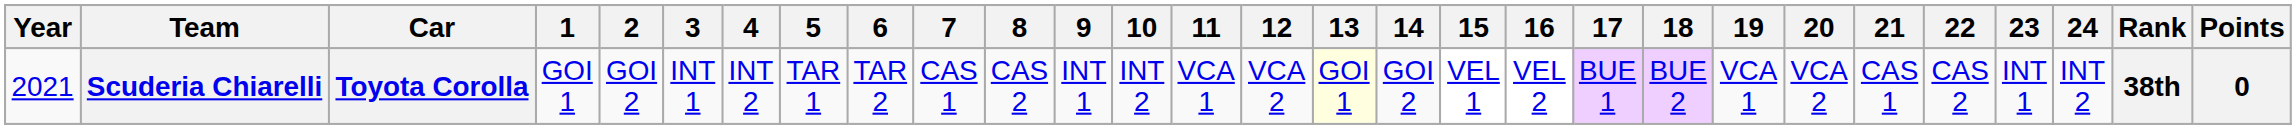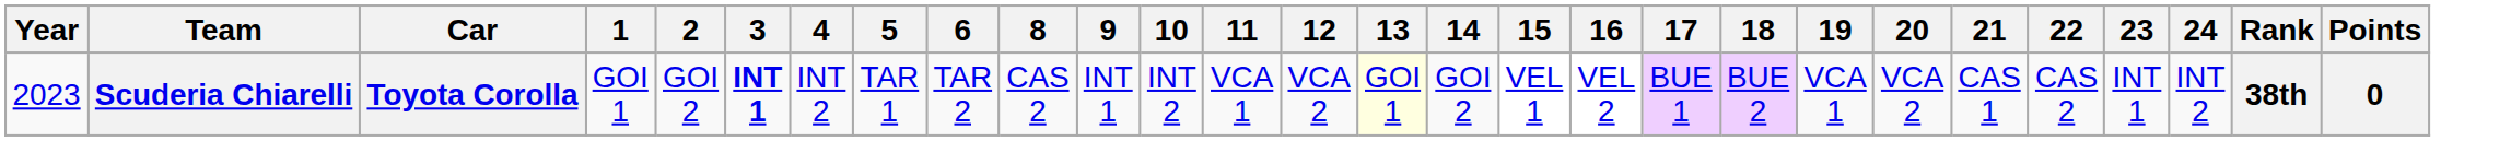 <table class="wikitable" style="text-align:center; font-size:85%">
 <tr>
 <th>Year</th>
 <th>Team</th>
 <th>Car</th>
 <th>1</th>
 <th>2</th>
 <th>3</th>
 <th>4</th>
 <th>5</th>
 <th>6</th>
-<th>7</th>
 <th>8</th>
 <th>9</th>
 <th>10</th>
 <th>11</th>
 <th>12</th>
 <th>13</th>
 <th>14</th>
 <th>15</th>
 <th>16</th>
 <th>17</th>
 <th>18</th>
 <th>19</th>
 <th>20</th>
 <th>21</th>
 <th>22</th>
 <th>23</th>
 <th>24</th>
 <th>Rank</th>
 <th>Points</th>
 </tr>
 <tr>
-<td><a href='#'>2021</a></td>
+<td><a href='#'>2023</a></td>
 <th nowrap><a href='#'>Scuderia Chiarelli</a></th>
 <th nowrap><a href='#'>Toyota Corolla</a></th>
 <td><a href='#'>GOI<br>1</a></td>
 <td><a href='#'>GOI<br>2</a></td>
-<td><a href='#'>INT<br>1</a></td>
+<td><strong><a href='#'>INT<br>1</a></strong></td>
 <td><a href='#'>INT<br>2</a></td>
 <td><a href='#'>TAR<br>1</a></td>
 <td><a href='#'>TAR<br>2</a></td>
-<td><a href='#'>CAS<br>1</a></td>
 <td><a href='#'>CAS<br>2</a></td>
 <td><a href='#'>INT<br>1</a></td>
 <td><a href='#'>INT<br>2</a></td>
 <td><a href='#'>VCA<br>1</a></td>
 <td><a href='#'>VCA<br>2</a></td>
 <td style="background: lightyellow;"><a href='#'>GOI<br>1</a></td>
 <td><a href='#'>GOI<br>2</a></td>
 <td style="background:#FFFFFF;"><a href='#'>VEL<br>1</a><br></td>
 <td style="background:#FFFFFF;"><a href='#'>VEL<br>2</a><br></td>
 <td style="background:#EFCFFF;"><a href='#'>BUE<br>1</a><br></td>
 <td style="background:#EFCFFF;"><a href='#'>BUE<br>2</a><br></td>
 <td><a href='#'>VCA<br>1</a></td>
 <td><a href='#'>VCA<br>2</a></td>
 <td><a href='#'>CAS<br>1</a></td>
 <td><a href='#'>CAS<br>2</a></td>
 <td><a href='#'>INT<br>1</a></td>
 <td><a href='#'>INT<br>2</a></td>
 <th>38th</th>
 <th>0</th>
 </tr>
 </table>
